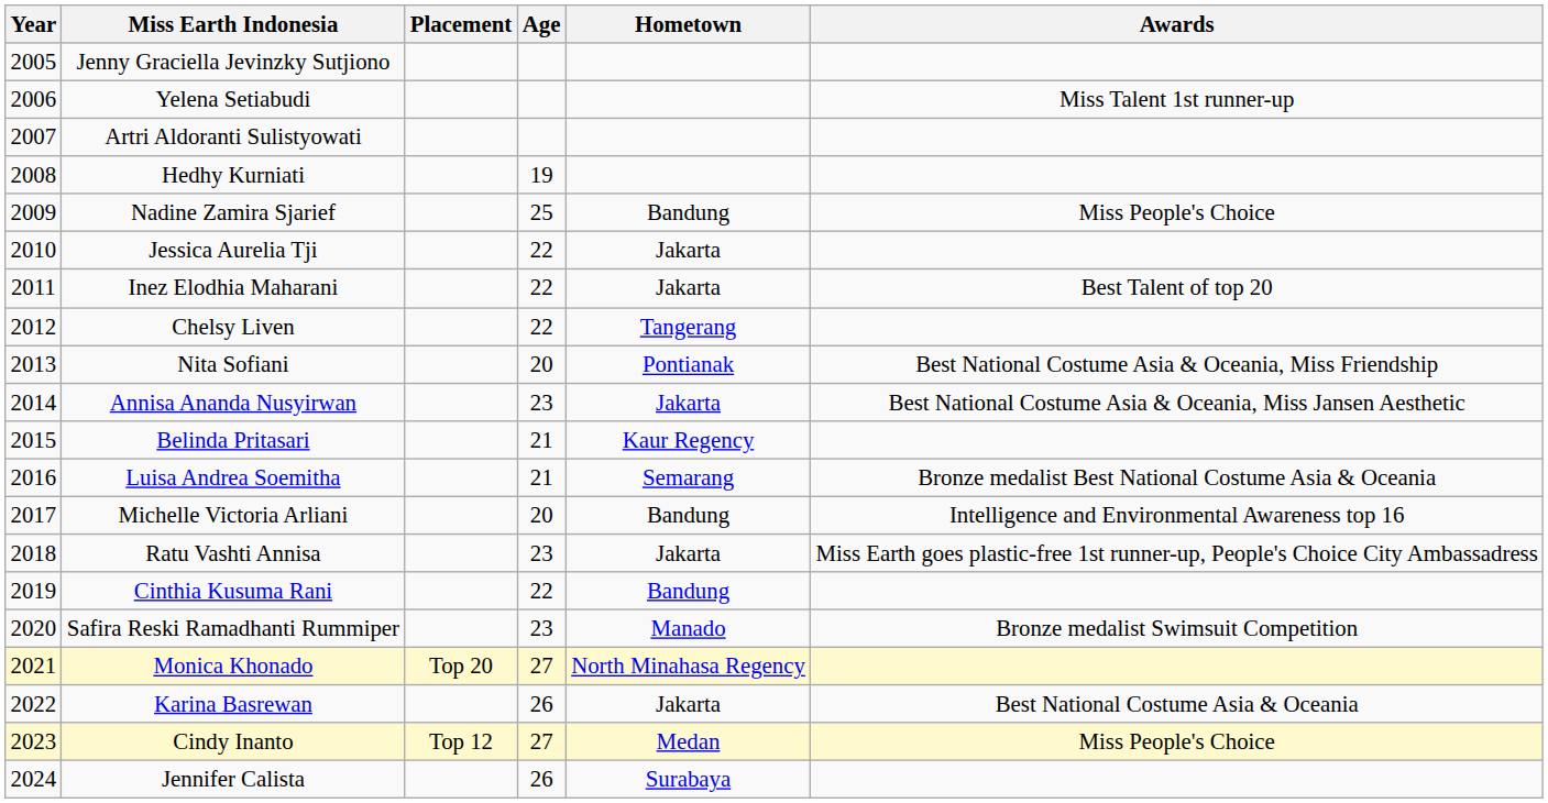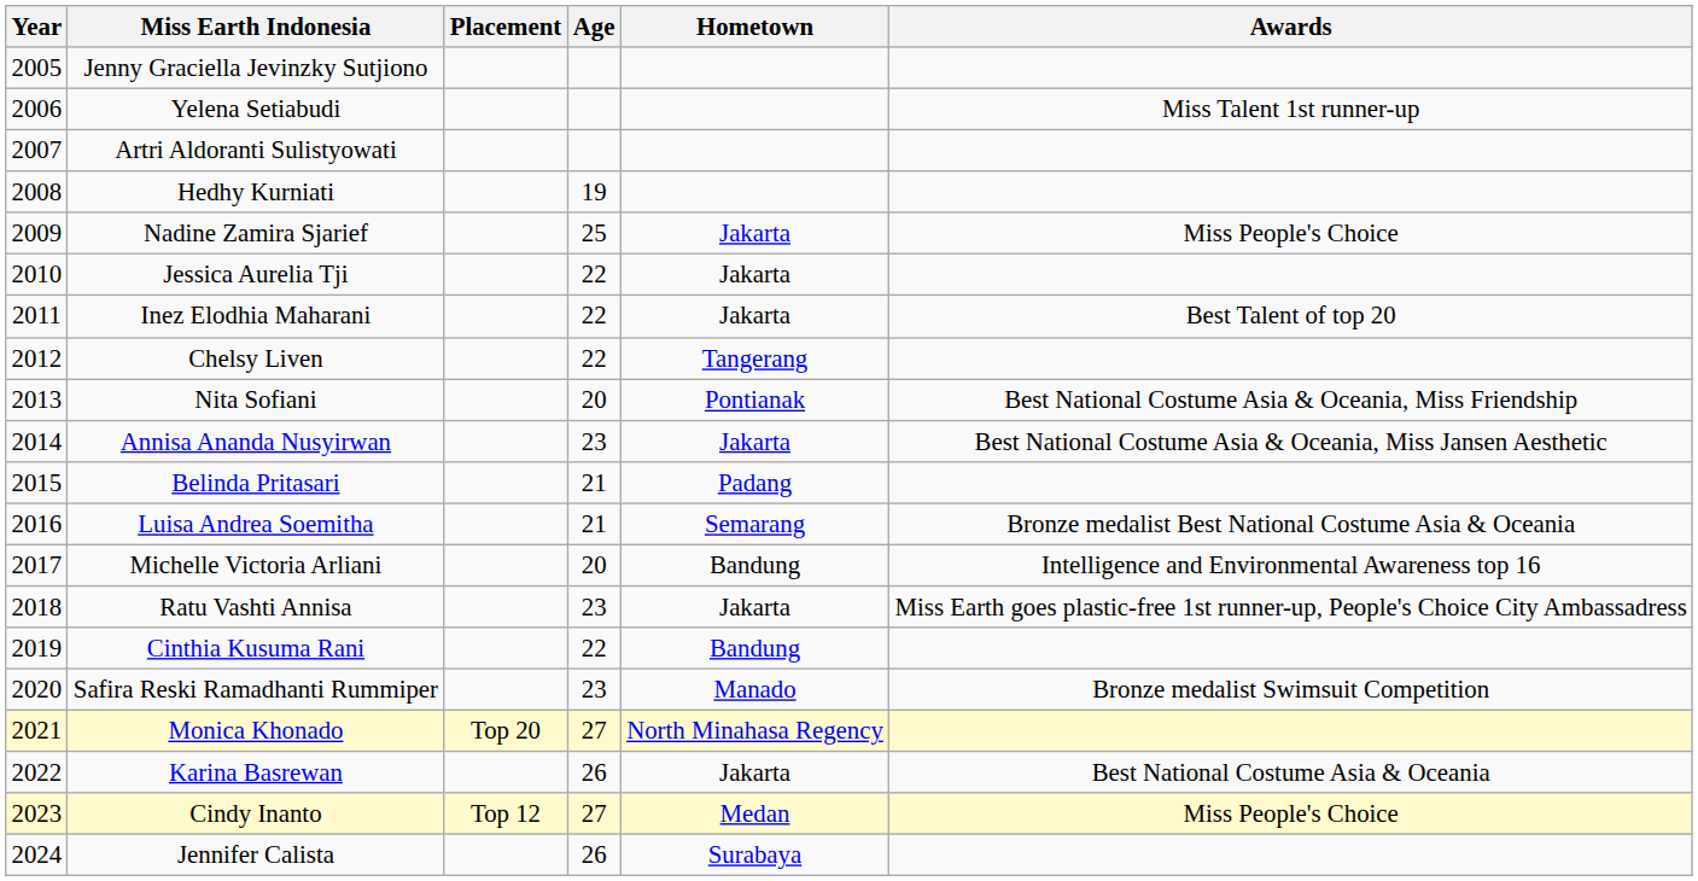 <table class="wikitable " style="font-size: 95%; text-align:center;">
 <tr>
 <th>Year</th>
 <th>Miss Earth Indonesia</th>
 <th>Placement</th>
 <th>Age</th>
 <th>Hometown</th>
 <th>Awards</th>
 </tr>
 <tr>
 <td>2005</td>
 <td>Jenny Graciella Jevinzky Sutjiono</td>
 <td></td>
 <td></td>
 <td></td>
 <td></td>
 </tr>
 <tr>
 <td>2006</td>
 <td>Yelena Setiabudi</td>
 <td></td>
 <td></td>
 <td></td>
 <td>Miss Talent 1st runner-up</td>
 </tr>
 <tr>
 <td>2007</td>
 <td>Artri Aldoranti Sulistyowati</td>
 <td></td>
 <td></td>
 <td></td>
 <td></td>
 </tr>
 <tr>
 <td>2008</td>
 <td>Hedhy Kurniati</td>
 <td></td>
 <td>19</td>
 <td></td>
 <td></td>
 </tr>
 <tr>
 <td>2009</td>
 <td>Nadine Zamira Sjarief</td>
 <td></td>
 <td>25</td>
-<td>Bandung</td>
+<td><a href='#'>Jakarta</a></td>
 <td>Miss People's Choice</td>
 </tr>
 <tr>
 <td>2010</td>
 <td>Jessica Aurelia Tji</td>
 <td></td>
 <td>22</td>
 <td>Jakarta</td>
 <td></td>
 </tr>
 <tr>
 <td>2011</td>
 <td>Inez Elodhia Maharani</td>
 <td></td>
 <td>22</td>
 <td>Jakarta</td>
 <td>Best Talent of top 20</td>
 </tr>
 <tr>
 <td>2012</td>
 <td>Chelsy Liven</td>
 <td></td>
 <td>22</td>
 <td><a href='#'>Tangerang</a></td>
 <td></td>
 </tr>
 <tr>
 <td>2013</td>
 <td>Nita Sofiani</td>
 <td></td>
 <td>20</td>
 <td><a href='#'>Pontianak</a></td>
 <td>Best National Costume Asia & Oceania, Miss Friendship</td>
 </tr>
 <tr>
 <td>2014</td>
 <td><a href='#'>Annisa Ananda Nusyirwan</a></td>
 <td></td>
 <td>23</td>
 <td><a href='#'>Jakarta</a></td>
 <td>Best National Costume Asia & Oceania, Miss Jansen Aesthetic</td>
 </tr>
 <tr>
 <td>2015</td>
 <td><a href='#'>Belinda Pritasari</a></td>
 <td></td>
 <td>21</td>
-<td><a href='#'>Kaur Regency</a></td>
+<td><a href='#'>Padang</a></td>
 <td></td>
 </tr>
 <tr>
 <td>2016</td>
 <td><a href='#'>Luisa Andrea Soemitha</a></td>
 <td></td>
 <td>21</td>
 <td><a href='#'>Semarang</a></td>
 <td>Bronze medalist Best National Costume Asia & Oceania</td>
 </tr>
 <tr>
 <td>2017</td>
 <td>Michelle Victoria Arliani</td>
 <td></td>
 <td>20</td>
 <td>Bandung</td>
 <td>Intelligence and Environmental Awareness top 16</td>
 </tr>
 <tr>
 <td>2018</td>
 <td>Ratu Vashti Annisa</td>
 <td></td>
 <td>23</td>
 <td>Jakarta</td>
 <td>Miss Earth goes plastic-free 1st runner-up, People's Choice City Ambassadress</td>
 </tr>
 <tr>
 <td>2019</td>
 <td><a href='#'>Cinthia Kusuma Rani</a></td>
 <td></td>
 <td>22</td>
 <td><a href='#'>Bandung</a></td>
 <td></td>
 </tr>
 <tr>
 <td>2020</td>
 <td>Safira Reski Ramadhanti Rummiper</td>
 <td></td>
 <td>23</td>
 <td><a href='#'>Manado</a></td>
 <td>Bronze medalist Swimsuit Competition</td>
 </tr>
 <tr style="background:#FFFACD;">
 <td>2021</td>
 <td><a href='#'>Monica Khonado</a></td>
 <td>Top 20</td>
 <td>27</td>
 <td><a href='#'>North Minahasa Regency</a></td>
 <td></td>
 </tr>
 <tr>
 <td>2022</td>
 <td><a href='#'>Karina Basrewan</a></td>
 <td></td>
 <td>26</td>
 <td>Jakarta</td>
 <td>Best National Costume Asia & Oceania</td>
 </tr>
 <tr style="background:#FFFACD;">
 <td>2023</td>
 <td>Cindy Inanto</td>
 <td>Top 12</td>
 <td>27</td>
 <td><a href='#'>Medan</a></td>
 <td>Miss People's Choice</td>
 </tr>
 <tr>
 <td>2024</td>
 <td>Jennifer Calista</td>
 <td></td>
 <td>26</td>
 <td><a href='#'>Surabaya</a></td>
 <td></td>
 </tr>
 </table>
